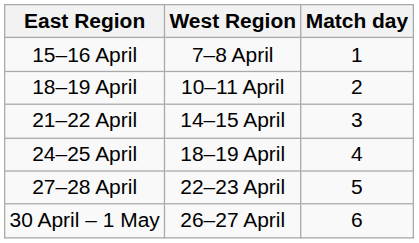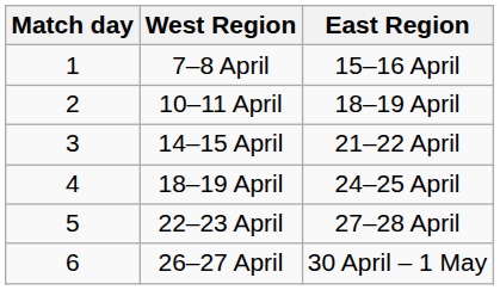 <table class="wikitable" style="text-align:center">
 <tr>
+<th>Match day</th>
+<th>West Region</th>
 <th>East Region</th>
-<th>West Region</th>
-<th>Match day</th>
 </tr>
 <tr>
+<td>1</td>
+<td>7–8 April</td>
 <td>15–16 April</td>
-<td>7–8 April</td>
-<td>1</td>
 </tr>
 <tr>
+<td>2</td>
+<td>10–11 April</td>
 <td>18–19 April</td>
-<td>10–11 April</td>
-<td>2</td>
 </tr>
 <tr>
+<td>3</td>
+<td>14–15 April</td>
 <td>21–22 April</td>
-<td>14–15 April</td>
-<td>3</td>
 </tr>
 <tr>
+<td>4</td>
+<td>18–19 April</td>
 <td>24–25 April</td>
-<td>18–19 April</td>
-<td>4</td>
 </tr>
 <tr>
+<td>5</td>
+<td>22–23 April</td>
 <td>27–28 April</td>
-<td>22–23 April</td>
-<td>5</td>
 </tr>
 <tr>
+<td>6</td>
+<td>26–27 April</td>
 <td>30 April – 1 May</td>
-<td>26–27 April</td>
-<td>6</td>
 </tr>
 </table>
